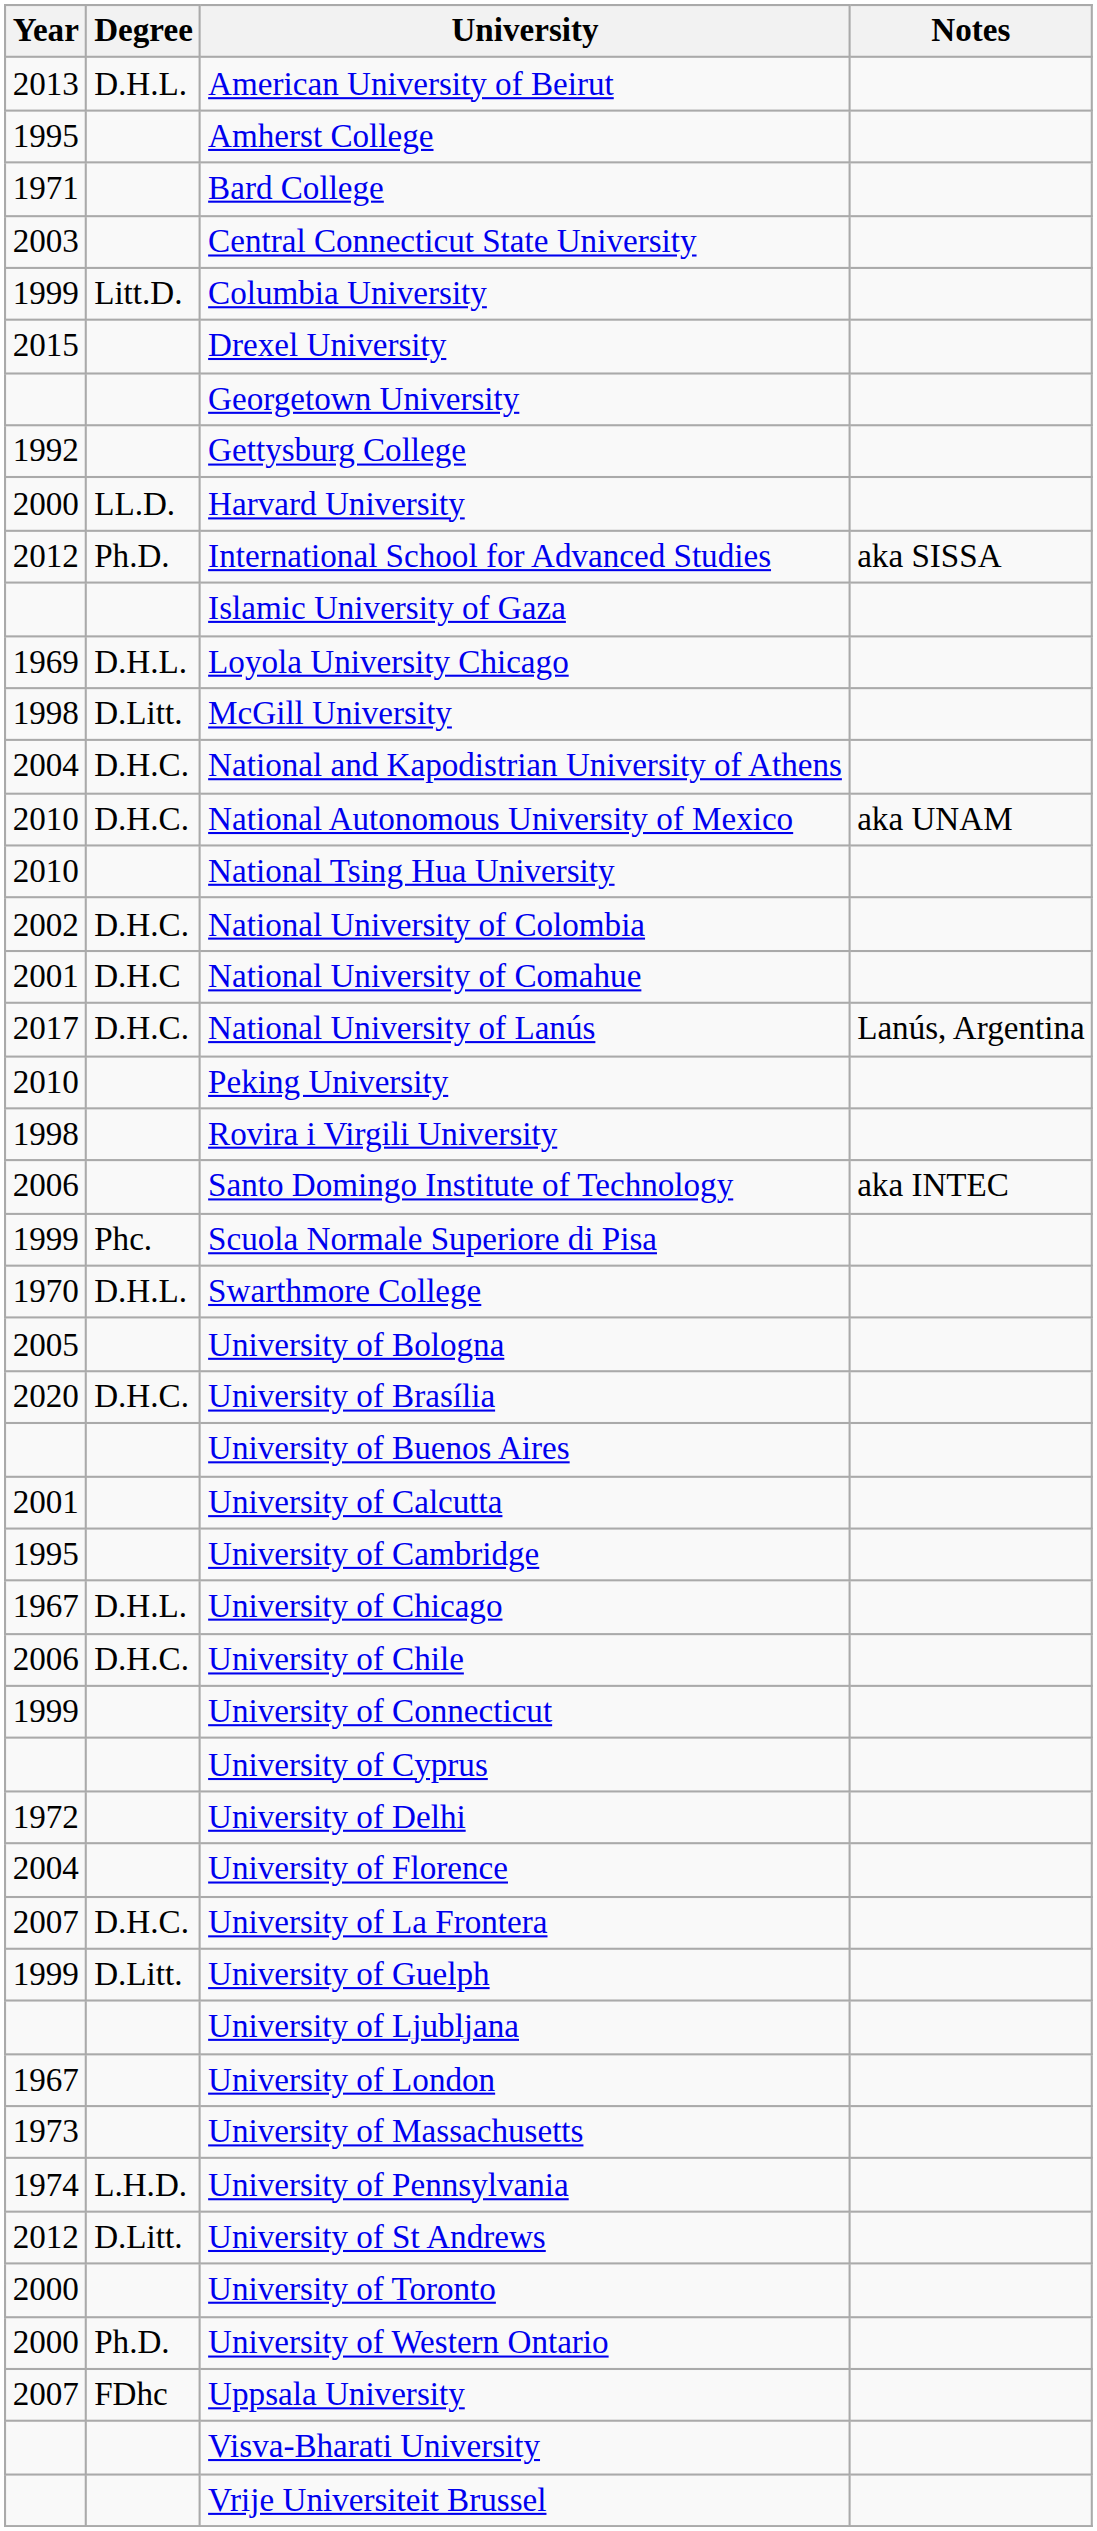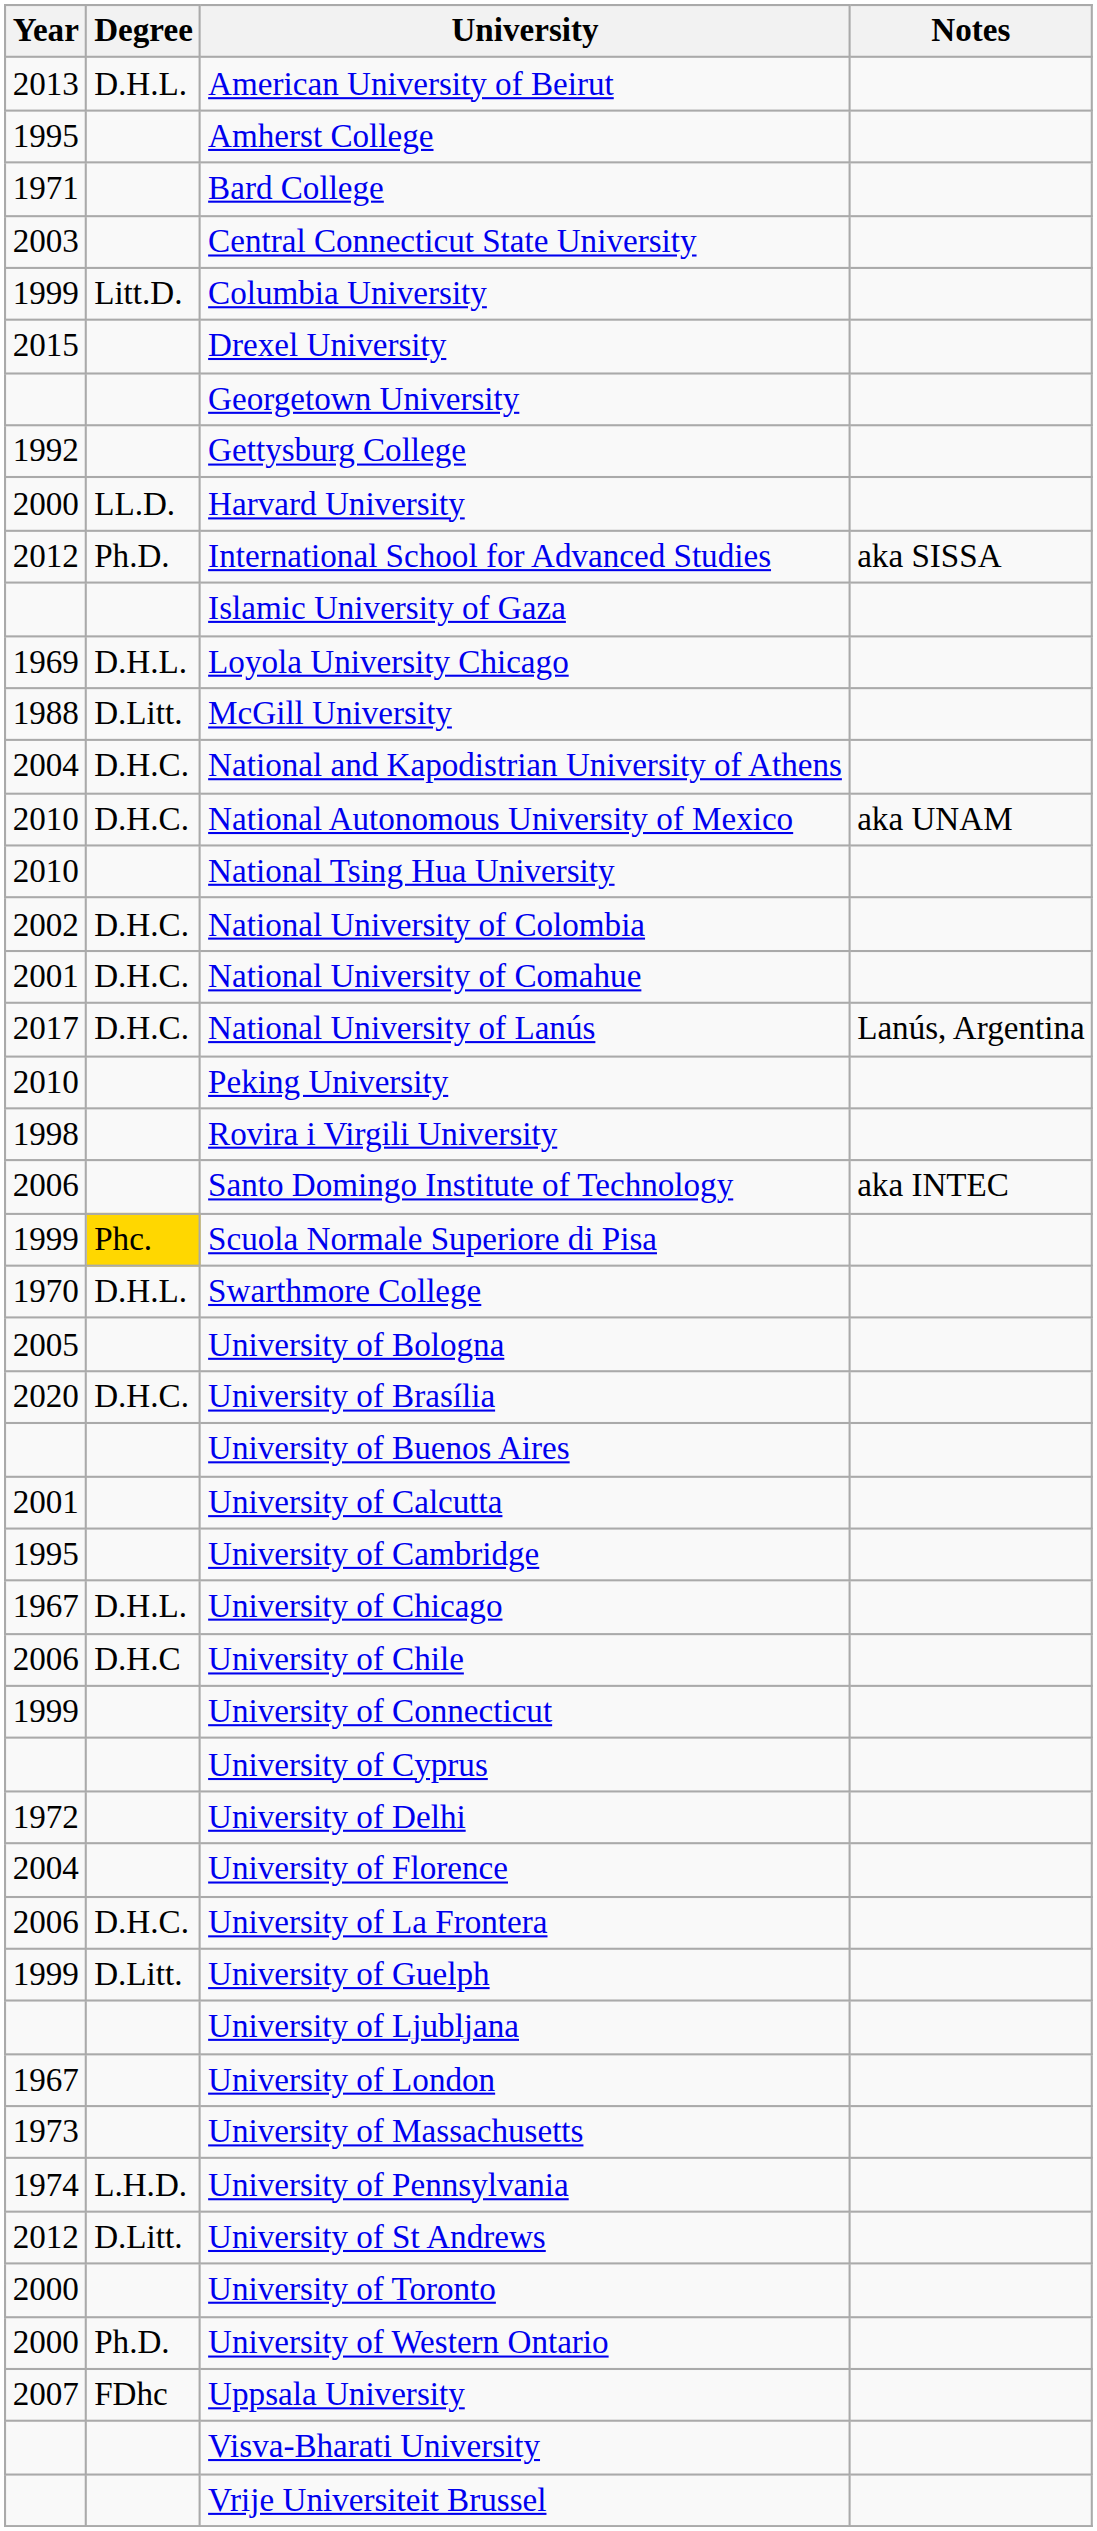 <table class="wikitable sortable">
 <tr>
 <th>Year</th>
 <th>Degree</th>
 <th>University</th>
 <th>Notes</th>
 </tr>
 <tr>
 <td>2013</td>
 <td>D.H.L.</td>
 <td data-sort-value="Beirut"><a href='#'>American University of Beirut</a></td>
 <td></td>
 </tr>
 <tr>
 <td>1995</td>
 <td></td>
 <td><a href='#'>Amherst College</a></td>
 <td></td>
 </tr>
 <tr>
 <td>1971</td>
 <td></td>
 <td><a href='#'>Bard College</a></td>
 <td></td>
 </tr>
 <tr>
 <td>2003</td>
 <td></td>
 <td><a href='#'>Central Connecticut State University</a></td>
 <td></td>
 </tr>
 <tr>
 <td>1999</td>
 <td>Litt.D.</td>
 <td><a href='#'>Columbia University</a></td>
 <td></td>
 </tr>
 <tr>
 <td>2015</td>
 <td></td>
 <td><a href='#'>Drexel University</a></td>
 <td></td>
 </tr>
 <tr>
 <td></td>
 <td></td>
 <td><a href='#'>Georgetown University</a></td>
 <td></td>
 </tr>
 <tr>
 <td>1992</td>
 <td></td>
 <td><a href='#'>Gettysburg College</a></td>
 <td></td>
 </tr>
 <tr>
 <td>2000</td>
 <td>LL.D.</td>
 <td><a href='#'>Harvard University</a></td>
 <td></td>
 </tr>
 <tr>
 <td>2012</td>
 <td>Ph.D.</td>
 <td><a href='#'>International School for Advanced Studies</a></td>
 <td>aka SISSA</td>
 </tr>
 <tr>
 <td></td>
 <td></td>
 <td data-sort-value="Gaza"><a href='#'>Islamic University of Gaza</a></td>
 <td></td>
 </tr>
 <tr>
 <td>1969</td>
 <td>D.H.L.</td>
 <td data-sort-value="Chicago, Loyola"><a href='#'>Loyola University Chicago</a></td>
 <td></td>
 </tr>
 <tr>
-<td>1998</td>
+<td>1988</td>
 <td>D.Litt.</td>
 <td><a href='#'>McGill University</a></td>
 <td></td>
 </tr>
 <tr>
 <td>2004</td>
 <td>D.H.C.</td>
 <td data-sort-value="Athens"><a href='#'>National and Kapodistrian University of Athens</a></td>
 <td></td>
 </tr>
 <tr>
 <td>2010</td>
 <td>D.H.C.</td>
 <td data-sort-value="Mexico"><a href='#'>National Autonomous University of Mexico</a></td>
 <td>aka UNAM</td>
 </tr>
 <tr>
 <td>2010</td>
 <td></td>
 <td data-sort-value="Tsing Hua"><a href='#'>National Tsing Hua University</a></td>
 <td></td>
 </tr>
 <tr>
 <td>2002</td>
 <td>D.H.C.</td>
 <td data-sort-value="Colombia"><a href='#'>National University of Colombia</a></td>
 <td></td>
 </tr>
 <tr>
 <td>2001</td>
-<td>D.H.C</td>
+<td>D.H.C.</td>
 <td data-sort-value="Comahue"><a href='#'>National University of Comahue</a></td>
 <td></td>
 </tr>
 <tr>
 <td>2017</td>
 <td>D.H.C.</td>
 <td data-sort-value="Lanús"><a href='#'>National University of Lanús</a></td>
 <td>Lanús, Argentina</td>
 </tr>
 <tr>
 <td>2010</td>
 <td></td>
 <td><a href='#'>Peking University</a></td>
 <td></td>
 </tr>
 <tr>
 <td>1998</td>
 <td></td>
 <td><a href='#'>Rovira i Virgili University</a></td>
 <td></td>
 </tr>
 <tr>
 <td>2006</td>
 <td></td>
 <td><a href='#'>Santo Domingo Institute of Technology</a></td>
 <td>aka INTEC</td>
 </tr>
 <tr>
 <td>1999</td>
-<td>Phc.</td>
+<td style="background: gold;">Phc.</td>
 <td data-sort-value="Pisa"><a href='#'>Scuola Normale Superiore di Pisa</a></td>
 <td></td>
 </tr>
 <tr>
 <td>1970</td>
 <td>D.H.L.</td>
 <td><a href='#'>Swarthmore College</a></td>
 <td></td>
 </tr>
 <tr>
 <td>2005</td>
 <td></td>
 <td data-sort-value="Bologna"><a href='#'>University of Bologna</a></td>
 <td></td>
 </tr>
 <tr>
 <td>2020</td>
 <td>D.H.C.</td>
 <td><a href='#'>University of Brasília</a></td>
 <td></td>
 </tr>
 <tr>
 <td></td>
 <td></td>
 <td data-sort-value="Buenos Aires"><a href='#'>University of Buenos Aires</a></td>
 <td></td>
 </tr>
 <tr>
 <td>2001</td>
 <td></td>
 <td data-sort-value="Calcutta"><a href='#'>University of Calcutta</a></td>
 <td></td>
 </tr>
 <tr>
 <td>1995</td>
 <td></td>
 <td data-sort-value="Cambridge"><a href='#'>University of Cambridge</a></td>
 <td></td>
 </tr>
 <tr>
 <td>1967</td>
 <td>D.H.L.</td>
 <td data-sort-value="Chicago"><a href='#'>University of Chicago</a></td>
 <td></td>
 </tr>
 <tr>
 <td>2006</td>
-<td>D.H.C.</td>
+<td>D.H.C</td>
 <td data-sort-value="Chile"><a href='#'>University of Chile</a></td>
 <td></td>
 </tr>
 <tr>
 <td>1999</td>
 <td></td>
 <td data-sort-value="Connecticut"><a href='#'>University of Connecticut</a></td>
 <td></td>
 </tr>
 <tr>
 <td></td>
 <td></td>
 <td data-sort-value="Cyprus"><a href='#'>University of Cyprus</a></td>
 <td></td>
 </tr>
 <tr>
 <td>1972</td>
 <td></td>
 <td data-sort-value="Delhi"><a href='#'>University of Delhi</a></td>
 </tr>
 <tr>
 <td>2004</td>
 <td></td>
 <td data-sort-value="Florence"><a href='#'>University of Florence</a></td>
 <td></td>
 </tr>
 <tr>
-<td>2007</td>
+<td>2006</td>
 <td>D.H.C.</td>
 <td data-sort-value="La Frontera"><a href='#'>University of La Frontera</a></td>
 <td></td>
 </tr>
 <tr>
 <td>1999</td>
 <td>D.Litt.</td>
 <td data-sort-value="Guelph"><a href='#'>University of Guelph</a></td>
 <td></td>
 </tr>
 <tr>
 <td></td>
 <td></td>
 <td data-sort-value="Ljubljana"><a href='#'>University of Ljubljana</a></td>
 <td></td>
 </tr>
 <tr>
 <td>1967</td>
 <td></td>
 <td data-sort-value="London"><a href='#'>University of London</a></td>
 <td></td>
 </tr>
 <tr>
 <td>1973</td>
 <td></td>
 <td data-sort-value="Massachusetts"><a href='#'>University of Massachusetts</a></td>
 <td></td>
 </tr>
 <tr>
 <td>1974</td>
 <td>L.H.D.</td>
 <td data-sort-value="Pennsylvania"><a href='#'>University of Pennsylvania</a></td>
 <td></td>
 </tr>
 <tr>
 <td>2012</td>
 <td>D.Litt.</td>
 <td data-sort-value="St Andrews"><a href='#'>University of St Andrews</a></td>
 <td></td>
 </tr>
 <tr>
 <td>2000</td>
 <td></td>
 <td data-sort-value="Toronto"><a href='#'>University of Toronto</a></td>
 <td></td>
 </tr>
 <tr>
 <td>2000</td>
 <td>Ph.D.</td>
 <td data-sort-value="Ontario, Western"><a href='#'>University of Western Ontario</a></td>
 <td></td>
 </tr>
 <tr>
 <td>2007</td>
 <td>FDhc</td>
 <td><a href='#'>Uppsala University</a></td>
 <td></td>
 </tr>
 <tr>
 <td></td>
 <td></td>
 <td><a href='#'>Visva-Bharati University</a></td>
 <td></td>
 </tr>
 <tr>
 <td></td>
 <td></td>
 <td><a href='#'>Vrije Universiteit Brussel</a></td>
 <td></td>
 </tr>
 <tr>
 </tr>
 </table>
